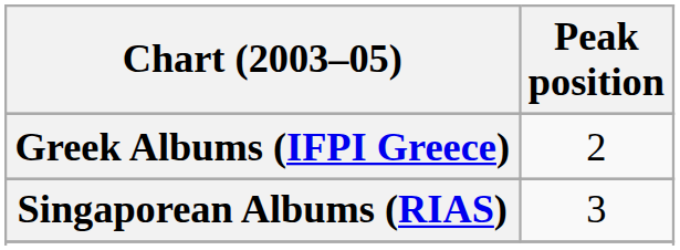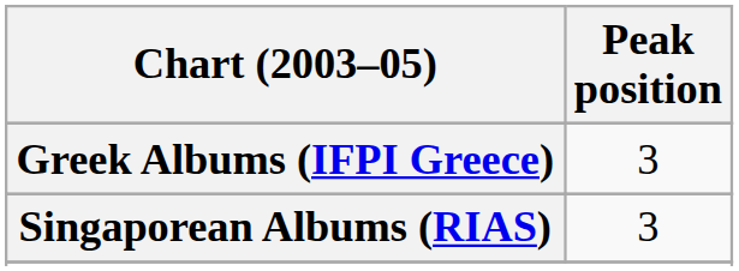 <table class="wikitable sortable plainrowheaders" style="text-align:center">
 <tr>
 <th scope="col">Chart (2003–05)</th>
 <th scope="col">Peak<br> position</th>
 </tr>
 <tr>
 </tr>
 <tr>
 </tr>
 <tr>
 </tr>
 <tr>
 </tr>
 <tr>
 </tr>
 <tr>
 </tr>
 <tr>
 </tr>
 <tr>
 </tr>
 <tr>
 <th scope="row">Greek Albums (<a href='#'>IFPI Greece</a>)</th>
-<td style="text" align="center">2</td>
+<td style="text" align="center">3</td>
 </tr>
 <tr>
 </tr>
 <tr>
 </tr>
 <tr>
 </tr>
 <tr>
 </tr>
 <tr>
 </tr>
 <tr>
 </tr>
 <tr>
 <th scope="row">Singaporean Albums (<a href='#'>RIAS</a>)</th>
 <td>3</td>
 </tr>
 <tr>
 </tr>
 <tr>
 </tr>
 <tr>
 </tr>
 <tr>
 </tr>
 <tr>
 </tr>
 </table>
